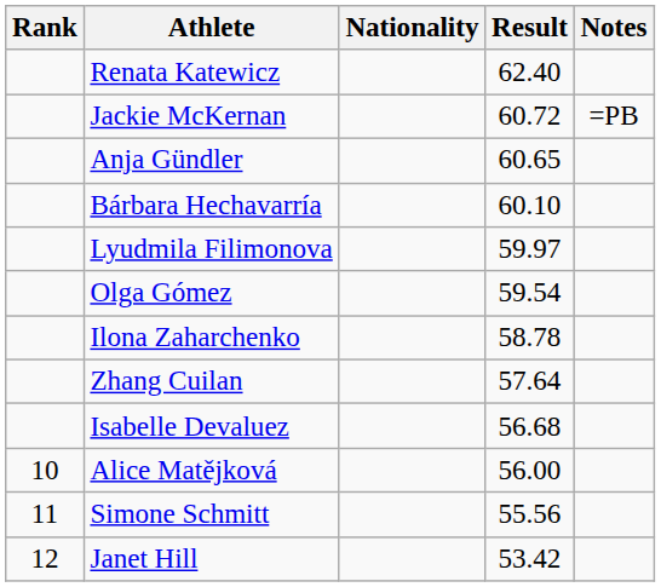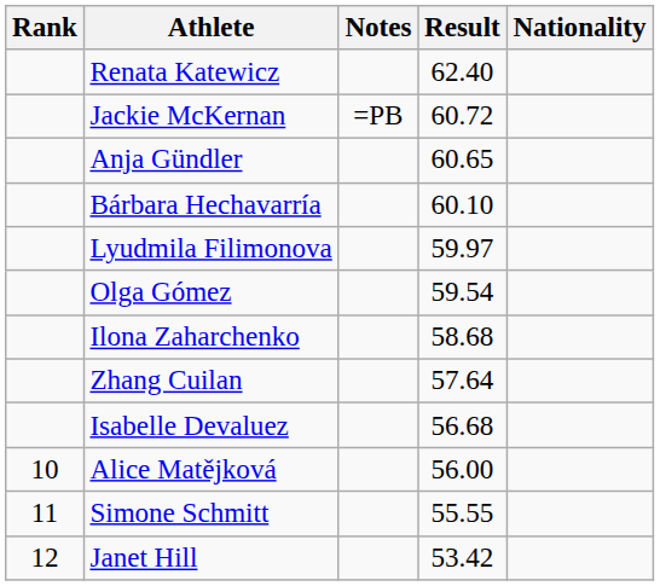 <table class="wikitable sortable" style="text-align:center">
 <tr>
 <th>Rank</th>
 <th>Athlete</th>
+<th>Notes</th>
+<th>Result</th>
 <th>Nationality</th>
-<th>Result</th>
-<th>Notes</th>
 </tr>
 <tr>
 <td></td>
 <td align=left><a href='#'>Renata Katewicz</a></td>
+<td></td>
+<td>62.40</td>
 <td align=left></td>
-<td>62.40</td>
-<td></td>
 </tr>
 <tr>
 <td></td>
 <td align=left><a href='#'>Jackie McKernan</a></td>
+<td>=PB</td>
+<td>60.72</td>
 <td align=left></td>
-<td>60.72</td>
-<td>=PB</td>
 </tr>
 <tr>
 <td></td>
 <td align=left><a href='#'>Anja Gündler</a></td>
+<td></td>
+<td>60.65</td>
 <td align=left></td>
-<td>60.65</td>
-<td></td>
 </tr>
 <tr>
 <td></td>
 <td align=left><a href='#'>Bárbara Hechavarría</a></td>
+<td></td>
+<td>60.10</td>
 <td align=left></td>
-<td>60.10</td>
-<td></td>
 </tr>
 <tr>
 <td></td>
 <td align=left><a href='#'>Lyudmila Filimonova</a></td>
+<td></td>
+<td>59.97</td>
 <td align=left></td>
-<td>59.97</td>
-<td></td>
 </tr>
 <tr>
 <td></td>
 <td align=left><a href='#'>Olga Gómez</a></td>
+<td></td>
+<td>59.54</td>
 <td align=left></td>
-<td>59.54</td>
-<td></td>
 </tr>
 <tr>
 <td></td>
 <td align=left><a href='#'>Ilona Zaharchenko</a></td>
+<td></td>
+<td>58.68</td>
 <td align=left></td>
-<td>58.78</td>
-<td></td>
 </tr>
 <tr>
 <td></td>
 <td align=left><a href='#'>Zhang Cuilan</a></td>
+<td></td>
+<td>57.64</td>
 <td align=left></td>
-<td>57.64</td>
-<td></td>
 </tr>
 <tr>
 <td></td>
 <td align=left><a href='#'>Isabelle Devaluez</a></td>
+<td></td>
+<td>56.68</td>
 <td align=left></td>
-<td>56.68</td>
-<td></td>
 </tr>
 <tr>
 <td>10</td>
 <td align=left><a href='#'>Alice Matějková</a></td>
+<td></td>
+<td>56.00</td>
 <td align=left></td>
-<td>56.00</td>
-<td></td>
 </tr>
 <tr>
 <td>11</td>
 <td align=left><a href='#'>Simone Schmitt</a></td>
+<td></td>
+<td>55.55</td>
 <td align=left></td>
-<td>55.56</td>
-<td></td>
 </tr>
 <tr>
 <td>12</td>
 <td align=left><a href='#'>Janet Hill</a></td>
+<td></td>
+<td>53.42</td>
 <td align=left></td>
-<td>53.42</td>
-<td></td>
 </tr>
 </table>
